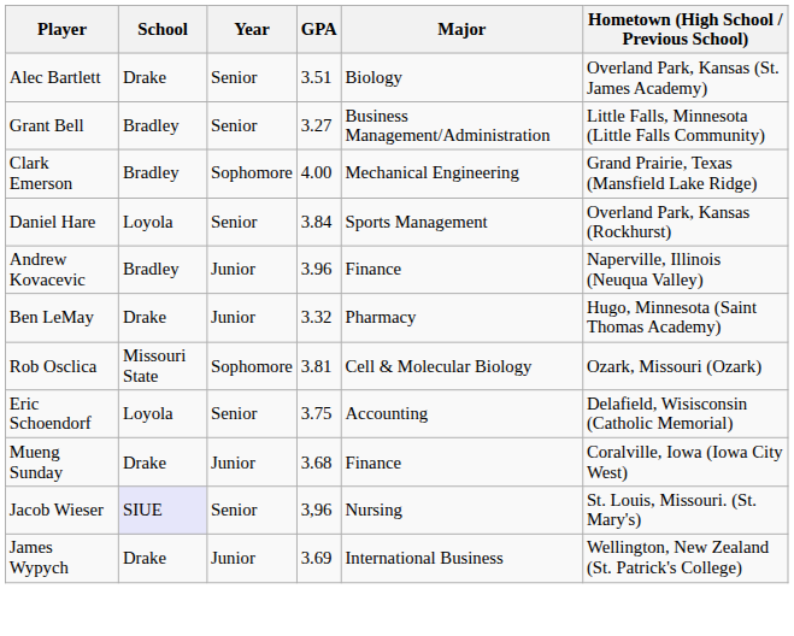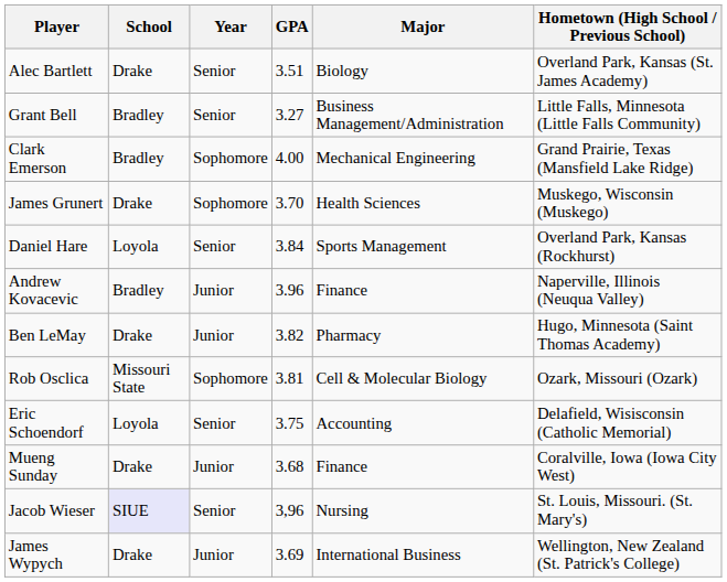 <table class="wikitable sortable" style="text-align: left; width:80%">
 <tr>
 <th>Player</th>
 <th>School</th>
 <th>Year</th>
 <th>GPA</th>
 <th>Major</th>
 <th>Hometown (High School / Previous School)</th>
 </tr>
 <tr>
 <td>Alec Bartlett</td>
 <td>Drake</td>
 <td>Senior</td>
 <td>3.51</td>
 <td>Biology</td>
 <td>Overland Park, Kansas (St. James Academy)</td>
 </tr>
 <tr>
 <td>Grant Bell</td>
 <td>Bradley</td>
 <td>Senior</td>
 <td>3.27</td>
 <td>Business Management/Administration</td>
 <td>Little Falls, Minnesota (Little Falls Community)</td>
 </tr>
 <tr>
 <td>Clark Emerson</td>
 <td>Bradley</td>
 <td>Sophomore</td>
 <td>4.00</td>
 <td>Mechanical Engineering</td>
 <td>Grand Prairie, Texas (Mansfield Lake Ridge)</td>
 </tr>
 <tr>
+<td>James Grunert</td>
+<td>Drake</td>
+<td>Sophomore</td>
+<td>3.70</td>
+<td>Health Sciences</td>
+<td>Muskego, Wisconsin (Muskego)</td>
+</tr>
+<tr>
 <td>Daniel Hare</td>
 <td>Loyola</td>
 <td>Senior</td>
 <td>3.84</td>
 <td>Sports Management</td>
 <td>Overland Park, Kansas (Rockhurst)</td>
 </tr>
 <tr>
 <td>Andrew Kovacevic</td>
 <td>Bradley</td>
 <td>Junior</td>
 <td>3.96</td>
 <td>Finance</td>
 <td>Naperville, Illinois (Neuqua Valley)</td>
 </tr>
 <tr>
 <td>Ben LeMay</td>
 <td>Drake</td>
 <td>Junior</td>
-<td>3.32</td>
+<td>3.82</td>
 <td>Pharmacy</td>
 <td>Hugo, Minnesota (Saint Thomas Academy)</td>
 </tr>
 <tr>
 <td>Rob Osclica</td>
 <td>Missouri State</td>
 <td>Sophomore</td>
 <td>3.81</td>
 <td>Cell & Molecular Biology</td>
 <td>Ozark, Missouri (Ozark)</td>
 </tr>
 <tr>
 <td>Eric Schoendorf</td>
 <td>Loyola</td>
 <td>Senior</td>
 <td>3.75</td>
 <td>Accounting</td>
 <td>Delafield, Wisisconsin (Catholic Memorial)</td>
 </tr>
 <tr>
 <td>Mueng Sunday</td>
 <td>Drake</td>
 <td>Junior</td>
 <td>3.68</td>
 <td>Finance</td>
 <td>Coralville, Iowa (Iowa City West)</td>
 </tr>
 <tr>
 <td>Jacob Wieser</td>
 <td style="background: lavender;">SIUE</td>
 <td>Senior</td>
 <td>3,96</td>
 <td>Nursing</td>
 <td>St. Louis, Missouri. (St. Mary's)</td>
 </tr>
 <tr>
 <td>James Wypych</td>
 <td>Drake</td>
 <td>Junior</td>
 <td>3.69</td>
 <td>International Business</td>
 <td>Wellington, New Zealand (St. Patrick's College)</td>
 </tr>
 </table>
